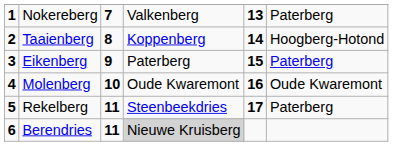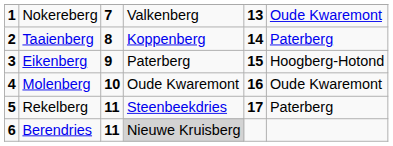 <table class="wikitable">
 <tr style="background:#ccccff;">
 </tr>
 <tr>
 <td><strong>1</strong></td>
 <td>Nokereberg</td>
 <td><strong>7</strong></td>
 <td>Valkenberg</td>
 <td><strong>13</strong></td>
-<td>Paterberg</td>
+<td><a href='#'>Oude Kwaremont</a></td>
 </tr>
 <tr>
 <td><strong>2</strong></td>
 <td><a href='#'>Taaienberg</a></td>
 <td><strong>8</strong></td>
 <td><a href='#'>Koppenberg</a></td>
 <td><strong>14</strong></td>
-<td>Hoogberg-Hotond</td>
+<td><a href='#'>Paterberg</a></td>
 </tr>
 <tr>
 <td><strong>3</strong></td>
 <td><a href='#'>Eikenberg</a></td>
 <td><strong>9</strong></td>
 <td>Paterberg</td>
 <td><strong>15</strong></td>
-<td><a href='#'>Paterberg</a></td>
+<td>Hoogberg-Hotond</td>
 </tr>
 <tr>
 <td><strong>4</strong></td>
 <td><a href='#'>Molenberg</a></td>
 <td><strong>10</strong></td>
 <td>Oude Kwaremont</td>
 <td><strong>16</strong></td>
 <td>Oude Kwaremont</td>
 </tr>
 <tr>
 <td><strong>5</strong></td>
 <td>Rekelberg</td>
 <td><strong>11</strong></td>
 <td><a href='#'>Steenbeekdries</a></td>
 <td><strong>17</strong></td>
 <td>Paterberg</td>
 </tr>
 <tr>
 <td><strong>6</strong></td>
 <td><a href='#'>Berendries</a></td>
 <td><strong>11</strong></td>
 <td style="background: lightgrey;">Nieuwe Kruisberg</td>
 <td></td>
 <td></td>
 </tr>
 </table>
